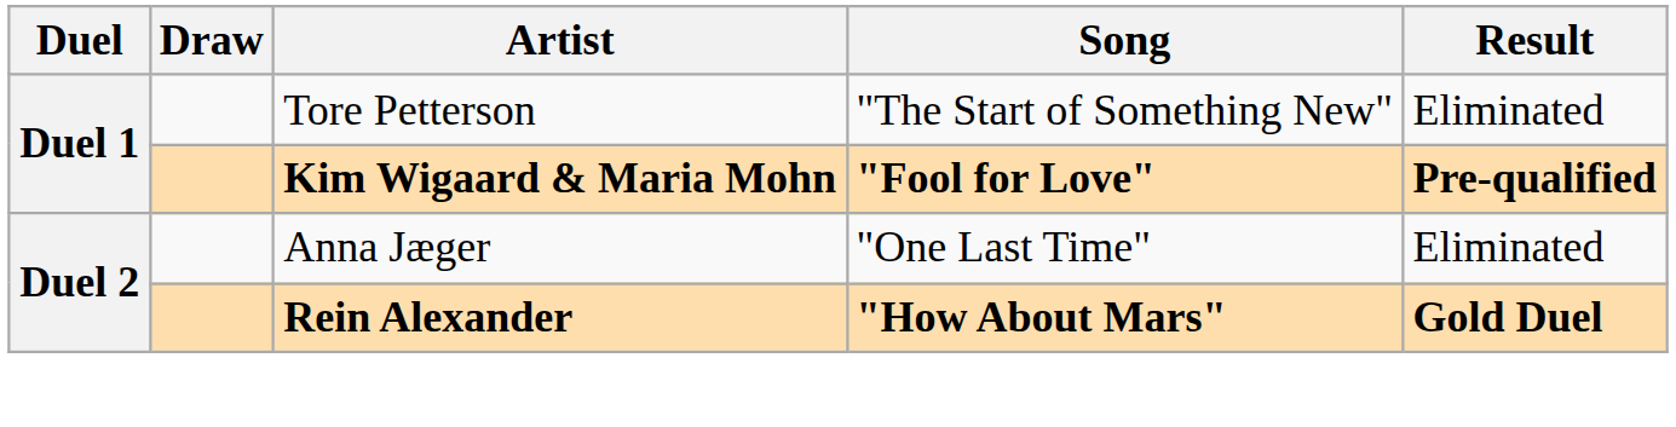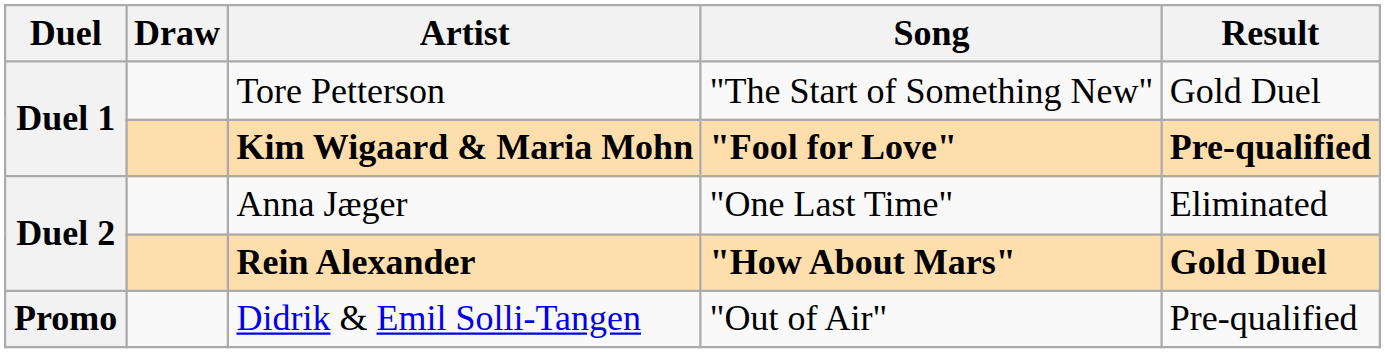 <table class="sortable wikitable" style="margin: 1em auto 1em auto">
 <tr>
 <th scope="col">Duel</th>
 <th scope="col">Draw</th>
 <th scope="col">Artist</th>
 <th scope="col">Song</th>
 <th scope="col">Result</th>
 </tr>
 <tr>
 <th scope="row" rowspan="2">Duel 1</th>
 <td></td>
 <td>Tore Petterson</td>
 <td>"The Start of Something New"</td>
-<td>Eliminated</td>
+<td>Gold Duel</td>
 </tr>
 <tr style="background: navajowhite; font-weight: bold;">
 <td></td>
 <td>Kim Wigaard & Maria Mohn</td>
 <td>"Fool for Love"</td>
 <td>Pre-qualified</td>
 </tr>
 <tr>
 <th scope="row" rowspan="2">Duel 2</th>
 <td></td>
 <td>Anna Jæger</td>
 <td>"One Last Time"</td>
 <td>Eliminated</td>
 </tr>
 <tr style="background: navajowhite; font-weight: bold;">
 <td></td>
 <td>Rein Alexander</td>
 <td>"How About Mars"</td>
 <td>Gold Duel</td>
 </tr>
+<tr>
+<th scope="row">Promo</th>
+<td></td>
+<td><a href='#'>Didrik</a> & <a href='#'>Emil Solli-Tangen</a></td>
+<td>"Out of Air"</td>
+<td>Pre-qualified</td>
+</tr>
 </table>
